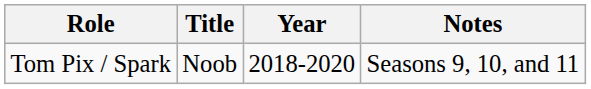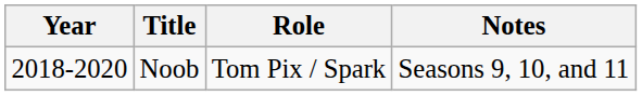 <table class="wikitable sortable">
 <tr>
+<th>Year</th>
+<th>Title</th>
 <th>Role</th>
-<th>Title</th>
-<th>Year</th>
 <th>Notes</th>
 </tr>
 <tr>
+<td>2018-2020</td>
+<td>Noob</td>
 <td>Tom Pix / Spark</td>
-<td>Noob</td>
-<td>2018-2020</td>
 <td>Seasons 9, 10, and 11</td>
 </tr>
 </table>
